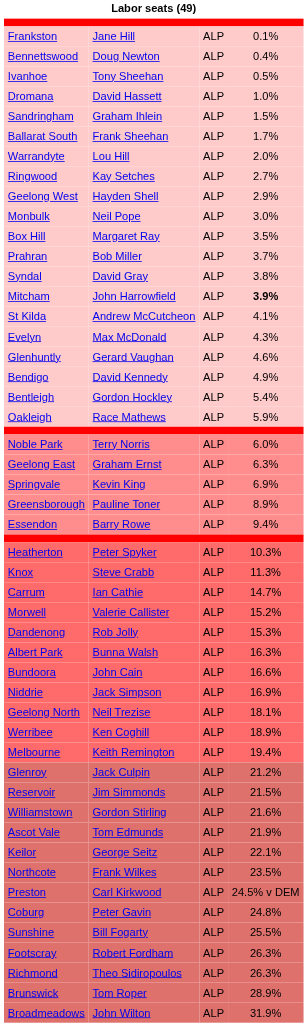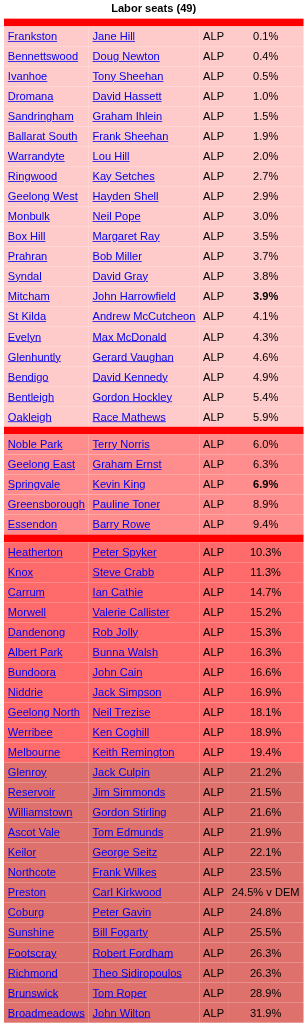 <table class="toccolours" cellpadding="5" cellspacing="0" style="float:left; margin-right:.5em; margin-top:.4em; font-size:90%;">
 <tr>
 <td colspan=4 align="center"><strong>Labor seats (49)</strong></td>
 </tr>
 <tr>
 <td colspan=4 align="center" bgcolor="red"></td>
 </tr>
 <tr>
 <td align="left" bgcolor="FFCACA"><a href='#'>Frankston</a></td>
 <td align="left" bgcolor="FFCACA"><a href='#'>Jane Hill</a></td>
 <td align="left" bgcolor="FFCACA">ALP</td>
 <td align="center" bgcolor="FFCACA">0.1%</td>
 </tr>
 <tr>
 <td align="left" bgcolor="FFCACA"><a href='#'>Bennettswood</a></td>
 <td align="left" bgcolor="FFCACA"><a href='#'>Doug Newton</a></td>
 <td align="left" bgcolor="FFCACA">ALP</td>
 <td align="center" bgcolor="FFCACA">0.4%</td>
 </tr>
 <tr>
 <td align="left" bgcolor="FFCACA"><a href='#'>Ivanhoe</a></td>
 <td align="left" bgcolor="FFCACA"><a href='#'>Tony Sheehan</a></td>
 <td align="left" bgcolor="FFCACA">ALP</td>
 <td align="center" bgcolor="FFCACA">0.5%</td>
 </tr>
 <tr>
 <td align="left" bgcolor="FFCACA"><a href='#'>Dromana</a></td>
 <td align="left" bgcolor="FFCACA"><a href='#'>David Hassett</a></td>
 <td align="left" bgcolor="FFCACA">ALP</td>
 <td align="center" bgcolor="FFCACA">1.0%</td>
 </tr>
 <tr>
 <td align="left" bgcolor="FFCACA"><a href='#'>Sandringham</a></td>
 <td align="left" bgcolor="FFCACA"><a href='#'>Graham Ihlein</a></td>
 <td align="left" bgcolor="FFCACA">ALP</td>
 <td align="center" bgcolor="FFCACA">1.5%</td>
 </tr>
 <tr>
 <td align="left" bgcolor="FFCACA"><a href='#'>Ballarat South</a></td>
 <td align="left" bgcolor="FFCACA"><a href='#'>Frank Sheehan</a></td>
 <td align="left" bgcolor="FFCACA">ALP</td>
-<td align="center" bgcolor="FFCACA">1.7%</td>
+<td align="center" bgcolor="FFCACA">1.9%</td>
 </tr>
 <tr>
 <td align="left" bgcolor="FFCACA"><a href='#'>Warrandyte</a></td>
 <td align="left" bgcolor="FFCACA"><a href='#'>Lou Hill</a></td>
 <td align="left" bgcolor="FFCACA">ALP</td>
 <td align="center" bgcolor="FFCACA">2.0%</td>
 </tr>
 <tr>
 <td align="left" bgcolor="FFCACA"><a href='#'>Ringwood</a></td>
 <td align="left" bgcolor="FFCACA"><a href='#'>Kay Setches</a></td>
 <td align="left" bgcolor="FFCACA">ALP</td>
 <td align="center" bgcolor="FFCACA">2.7%</td>
 </tr>
 <tr>
 <td align="left" bgcolor="FFCACA"><a href='#'>Geelong West</a></td>
 <td align="left" bgcolor="FFCACA"><a href='#'>Hayden Shell</a></td>
 <td align="left" bgcolor="FFCACA">ALP</td>
 <td align="center" bgcolor="FFCACA">2.9%</td>
 </tr>
 <tr>
 <td align="left" bgcolor="FFCACA"><a href='#'>Monbulk</a></td>
 <td align="left" bgcolor="FFCACA"><a href='#'>Neil Pope</a></td>
 <td align="left" bgcolor="FFCACA">ALP</td>
 <td align="center" bgcolor="FFCACA">3.0%</td>
 </tr>
 <tr>
 <td align="left" bgcolor="FFCACA"><a href='#'>Box Hill</a></td>
 <td align="left" bgcolor="FFCACA"><a href='#'>Margaret Ray</a></td>
 <td align="left" bgcolor="FFCACA">ALP</td>
 <td align="center" bgcolor="FFCACA">3.5%</td>
 </tr>
 <tr>
 <td align="left" bgcolor="FFCACA"><a href='#'>Prahran</a></td>
 <td align="left" bgcolor="FFCACA"><a href='#'>Bob Miller</a></td>
 <td align="left" bgcolor="FFCACA">ALP</td>
 <td align="center" bgcolor="FFCACA">3.7%</td>
 </tr>
 <tr>
 <td align="left" bgcolor="FFCACA"><a href='#'>Syndal</a></td>
 <td align="left" bgcolor="FFCACA"><a href='#'>David Gray</a></td>
 <td align="left" bgcolor="FFCACA">ALP</td>
 <td align="center" bgcolor="FFCACA">3.8%</td>
 </tr>
 <tr>
 <td align="left" bgcolor="FFCACA"><a href='#'>Mitcham</a></td>
 <td align="left" bgcolor="FFCACA"><a href='#'>John Harrowfield</a></td>
 <td align="left" bgcolor="FFCACA">ALP</td>
 <td align="center" bgcolor="FFCACA"><strong>3.9%</strong></td>
 </tr>
 <tr>
 <td align="left" bgcolor="FFCACA"><a href='#'>St Kilda</a></td>
 <td align="left" bgcolor="FFCACA"><a href='#'>Andrew McCutcheon</a></td>
 <td align="left" bgcolor="FFCACA">ALP</td>
 <td align="center" bgcolor="FFCACA">4.1%</td>
 </tr>
 <tr>
 <td align="left" bgcolor="FFCACA"><a href='#'>Evelyn</a></td>
 <td align="left" bgcolor="FFCACA"><a href='#'>Max McDonald</a></td>
 <td align="left" bgcolor="FFCACA">ALP</td>
 <td align="center" bgcolor="FFCACA">4.3%</td>
 </tr>
 <tr>
 <td align="left" bgcolor="FFCACA"><a href='#'>Glenhuntly</a></td>
 <td align="left" bgcolor="FFCACA"><a href='#'>Gerard Vaughan</a></td>
 <td align="left" bgcolor="FFCACA">ALP</td>
 <td align="center" bgcolor="FFCACA">4.6%</td>
 </tr>
 <tr>
 <td align="left" bgcolor="FFCACA"><a href='#'>Bendigo</a></td>
 <td align="left" bgcolor="FFCACA"><a href='#'>David Kennedy</a></td>
 <td align="left" bgcolor="FFCACA">ALP</td>
 <td align="center" bgcolor="FFCACA">4.9%</td>
 </tr>
 <tr>
 <td align="left" bgcolor="FFCACA"><a href='#'>Bentleigh</a></td>
 <td align="left" bgcolor="FFCACA"><a href='#'>Gordon Hockley</a></td>
 <td align="left" bgcolor="FFCACA">ALP</td>
 <td align="center" bgcolor="FFCACA">5.4%</td>
 </tr>
 <tr>
 <td align="left" bgcolor="FFCACA"><a href='#'>Oakleigh</a></td>
 <td align="left" bgcolor="FFCACA"><a href='#'>Race Mathews</a></td>
 <td align="left" bgcolor="FFCACA">ALP</td>
 <td align="center" bgcolor="FFCACA">5.9%</td>
 </tr>
 <tr>
 <td colspan=4 align="center" bgcolor="red"></td>
 </tr>
 <tr>
 <td align="left" bgcolor="FF8D8D"><a href='#'>Noble Park</a></td>
 <td align="left" bgcolor="FF8D8D"><a href='#'>Terry Norris</a></td>
 <td align="left" bgcolor="FF8D8D">ALP</td>
 <td align="center" bgcolor="FF8D8D">6.0%</td>
 </tr>
 <tr>
 <td align="left" bgcolor="FF8D8D"><a href='#'>Geelong East</a></td>
 <td align="left" bgcolor="FF8D8D"><a href='#'>Graham Ernst</a></td>
 <td align="left" bgcolor="FF8D8D">ALP</td>
 <td align="center" bgcolor="FF8D8D">6.3%</td>
 </tr>
 <tr>
 <td align="left" bgcolor="FF8D8D"><a href='#'>Springvale</a></td>
 <td align="left" bgcolor="FF8D8D"><a href='#'>Kevin King</a></td>
 <td align="left" bgcolor="FF8D8D">ALP</td>
-<td align="center" bgcolor="FF8D8D">6.9%</td>
+<td align="center" bgcolor="FF8D8D"><strong>6.9%</strong></td>
 </tr>
 <tr>
 <td align="left" bgcolor="FF8D8D"><a href='#'>Greensborough</a></td>
 <td align="left" bgcolor="FF8D8D"><a href='#'>Pauline Toner</a></td>
 <td align="left" bgcolor="FF8D8D">ALP</td>
 <td align="center" bgcolor="FF8D8D">8.9%</td>
 </tr>
 <tr>
 <td align="left" bgcolor="FF8D8D"><a href='#'>Essendon</a></td>
 <td align="left" bgcolor="FF8D8D"><a href='#'>Barry Rowe</a></td>
 <td align="left" bgcolor="FF8D8D">ALP</td>
 <td align="center" bgcolor="FF8D8D">9.4%</td>
 </tr>
 <tr>
 <td colspan=4 align="center" bgcolor="red"></td>
 </tr>
 <tr>
 <td align="left" bgcolor="FF6B6B"><a href='#'>Heatherton</a></td>
 <td align="left" bgcolor="FF6B6B"><a href='#'>Peter Spyker</a></td>
 <td align="left" bgcolor="FF6B6B">ALP</td>
 <td align="center" bgcolor="FF6B6B">10.3%</td>
 </tr>
 <tr>
 <td align="left" bgcolor="FF6B6B"><a href='#'>Knox</a></td>
 <td align="left" bgcolor="FF6B6B"><a href='#'>Steve Crabb</a></td>
 <td align="left" bgcolor="FF6B6B">ALP</td>
 <td align="center" bgcolor="FF6B6B">11.3%</td>
 </tr>
 <tr>
 <td align="left" bgcolor="FF6B6B"><a href='#'>Carrum</a></td>
 <td align="left" bgcolor="FF6B6B"><a href='#'>Ian Cathie</a></td>
 <td align="left" bgcolor="FF6B6B">ALP</td>
 <td align="center" bgcolor="FF6B6B">14.7%</td>
 </tr>
 <tr>
 <td align="left" bgcolor="FF6B6B"><a href='#'>Morwell</a></td>
 <td align="left" bgcolor="FF6B6B"><a href='#'>Valerie Callister</a></td>
 <td align="left" bgcolor="FF6B6B">ALP</td>
 <td align="center" bgcolor="FF6B6B">15.2%</td>
 </tr>
 <tr>
 <td align="left" bgcolor="FF6B6B"><a href='#'>Dandenong</a></td>
 <td align="left" bgcolor="FF6B6B"><a href='#'>Rob Jolly</a></td>
 <td align="left" bgcolor="FF6B6B">ALP</td>
 <td align="center" bgcolor="FF6B6B">15.3%</td>
 </tr>
 <tr>
 <td align="left" bgcolor="FF6B6B"><a href='#'>Albert Park</a></td>
 <td align="left" bgcolor="FF6B6B"><a href='#'>Bunna Walsh</a></td>
 <td align="left" bgcolor="FF6B6B">ALP</td>
 <td align="center" bgcolor="FF6B6B">16.3%</td>
 </tr>
 <tr>
 <td align="left" bgcolor="FF6B6B"><a href='#'>Bundoora</a></td>
 <td align="left" bgcolor="FF6B6B"><a href='#'>John Cain</a></td>
 <td align="left" bgcolor="FF6B6B">ALP</td>
 <td align="center" bgcolor="FF6B6B">16.6%</td>
 </tr>
 <tr>
 <td align="left" bgcolor="FF6B6B"><a href='#'>Niddrie</a></td>
 <td align="left" bgcolor="FF6B6B"><a href='#'>Jack Simpson</a></td>
 <td align="left" bgcolor="FF6B6B">ALP</td>
 <td align="center" bgcolor="FF6B6B">16.9%</td>
 </tr>
 <tr>
 <td align="left" bgcolor="FF6B6B"><a href='#'>Geelong North</a></td>
 <td align="left" bgcolor="FF6B6B"><a href='#'>Neil Trezise</a></td>
 <td align="left" bgcolor="FF6B6B">ALP</td>
 <td align="center" bgcolor="FF6B6B">18.1%</td>
 </tr>
 <tr>
 <td align="left" bgcolor="FF6B6B"><a href='#'>Werribee</a></td>
 <td align="left" bgcolor="FF6B6B"><a href='#'>Ken Coghill</a></td>
 <td align="left" bgcolor="FF6B6B">ALP</td>
 <td align="center" bgcolor="FF6B6B">18.9%</td>
 </tr>
 <tr>
 <td align="left" bgcolor="FF6B6B"><a href='#'>Melbourne</a></td>
 <td align="left" bgcolor="FF6B6B"><a href='#'>Keith Remington</a></td>
 <td align="left" bgcolor="FF6B6B">ALP</td>
 <td align="center" bgcolor="FF6B6B">19.4%</td>
 </tr>
 <tr>
 <td align="left" bgcolor="DF716D"><a href='#'>Glenroy</a></td>
 <td align="left" bgcolor="DF716D"><a href='#'>Jack Culpin</a></td>
 <td align="left" bgcolor="DF716D">ALP</td>
 <td align="center" bgcolor="DF716D">21.2%</td>
 </tr>
 <tr>
 <td align="left" bgcolor="DF716D"><a href='#'>Reservoir</a></td>
 <td align="left" bgcolor="DF716D"><a href='#'>Jim Simmonds</a></td>
 <td align="left" bgcolor="DF716D">ALP</td>
 <td align="center" bgcolor="DF716D">21.5%</td>
 </tr>
 <tr>
 <td align="left" bgcolor="DF716D"><a href='#'>Williamstown</a></td>
 <td align="left" bgcolor="DF716D"><a href='#'>Gordon Stirling</a></td>
 <td align="left" bgcolor="DF716D">ALP</td>
 <td align="center" bgcolor="DF716D">21.6%</td>
 </tr>
 <tr>
 <td align="left" bgcolor="DF716D"><a href='#'>Ascot Vale</a></td>
 <td align="left" bgcolor="DF716D"><a href='#'>Tom Edmunds</a></td>
 <td align="left" bgcolor="DF716D">ALP</td>
 <td align="center" bgcolor="DF716D">21.9%</td>
 </tr>
 <tr>
 <td align="left" bgcolor="DF716D"><a href='#'>Keilor</a></td>
 <td align="left" bgcolor="DF716D"><a href='#'>George Seitz</a></td>
 <td align="left" bgcolor="DF716D">ALP</td>
 <td align="center" bgcolor="DF716D">22.1%</td>
 </tr>
 <tr>
 <td align="left" bgcolor="DF716D"><a href='#'>Northcote</a></td>
 <td align="left" bgcolor="DF716D"><a href='#'>Frank Wilkes</a></td>
 <td align="left" bgcolor="DF716D">ALP</td>
 <td align="center" bgcolor="DF716D">23.5%</td>
 </tr>
 <tr>
 <td align="left" bgcolor="DF716D"><a href='#'>Preston</a></td>
 <td align="left" bgcolor="DF716D"><a href='#'>Carl Kirkwood</a></td>
 <td align="left" bgcolor="DF716D">ALP</td>
 <td align="center" bgcolor="DF716D">24.5% v DEM</td>
 </tr>
 <tr>
 <td align="left" bgcolor="DF716D"><a href='#'>Coburg</a></td>
 <td align="left" bgcolor="DF716D"><a href='#'>Peter Gavin</a></td>
 <td align="left" bgcolor="DF716D">ALP</td>
 <td align="center" bgcolor="DF716D">24.8%</td>
 </tr>
 <tr>
 <td align="left" bgcolor="DF716D"><a href='#'>Sunshine</a></td>
 <td align="left" bgcolor="DF716D"><a href='#'>Bill Fogarty</a></td>
 <td align="left" bgcolor="DF716D">ALP</td>
 <td align="center" bgcolor="DF716D">25.5%</td>
 </tr>
 <tr>
 <td align="left" bgcolor="DF716D"><a href='#'>Footscray</a></td>
 <td align="left" bgcolor="DF716D"><a href='#'>Robert Fordham</a></td>
 <td align="left" bgcolor="DF716D">ALP</td>
 <td align="center" bgcolor="DF716D">26.3%</td>
 </tr>
 <tr>
 <td align="left" bgcolor="DF716D"><a href='#'>Richmond</a></td>
 <td align="left" bgcolor="DF716D"><a href='#'>Theo Sidiropoulos</a></td>
 <td align="left" bgcolor="DF716D">ALP</td>
 <td align="center" bgcolor="DF716D">26.3%</td>
 </tr>
 <tr>
 <td align="left" bgcolor="DF716D"><a href='#'>Brunswick</a></td>
 <td align="left" bgcolor="DF716D"><a href='#'>Tom Roper</a></td>
 <td align="left" bgcolor="DF716D">ALP</td>
 <td align="center" bgcolor="DF716D">28.9%</td>
 </tr>
 <tr>
 <td align="left" bgcolor="DF716D"><a href='#'>Broadmeadows</a></td>
 <td align="left" bgcolor="DF716D"><a href='#'>John Wilton</a></td>
 <td align="left" bgcolor="DF716D">ALP</td>
 <td align="center" bgcolor="DF716D">31.9%</td>
 </tr>
 <tr>
 </tr>
 </table>
